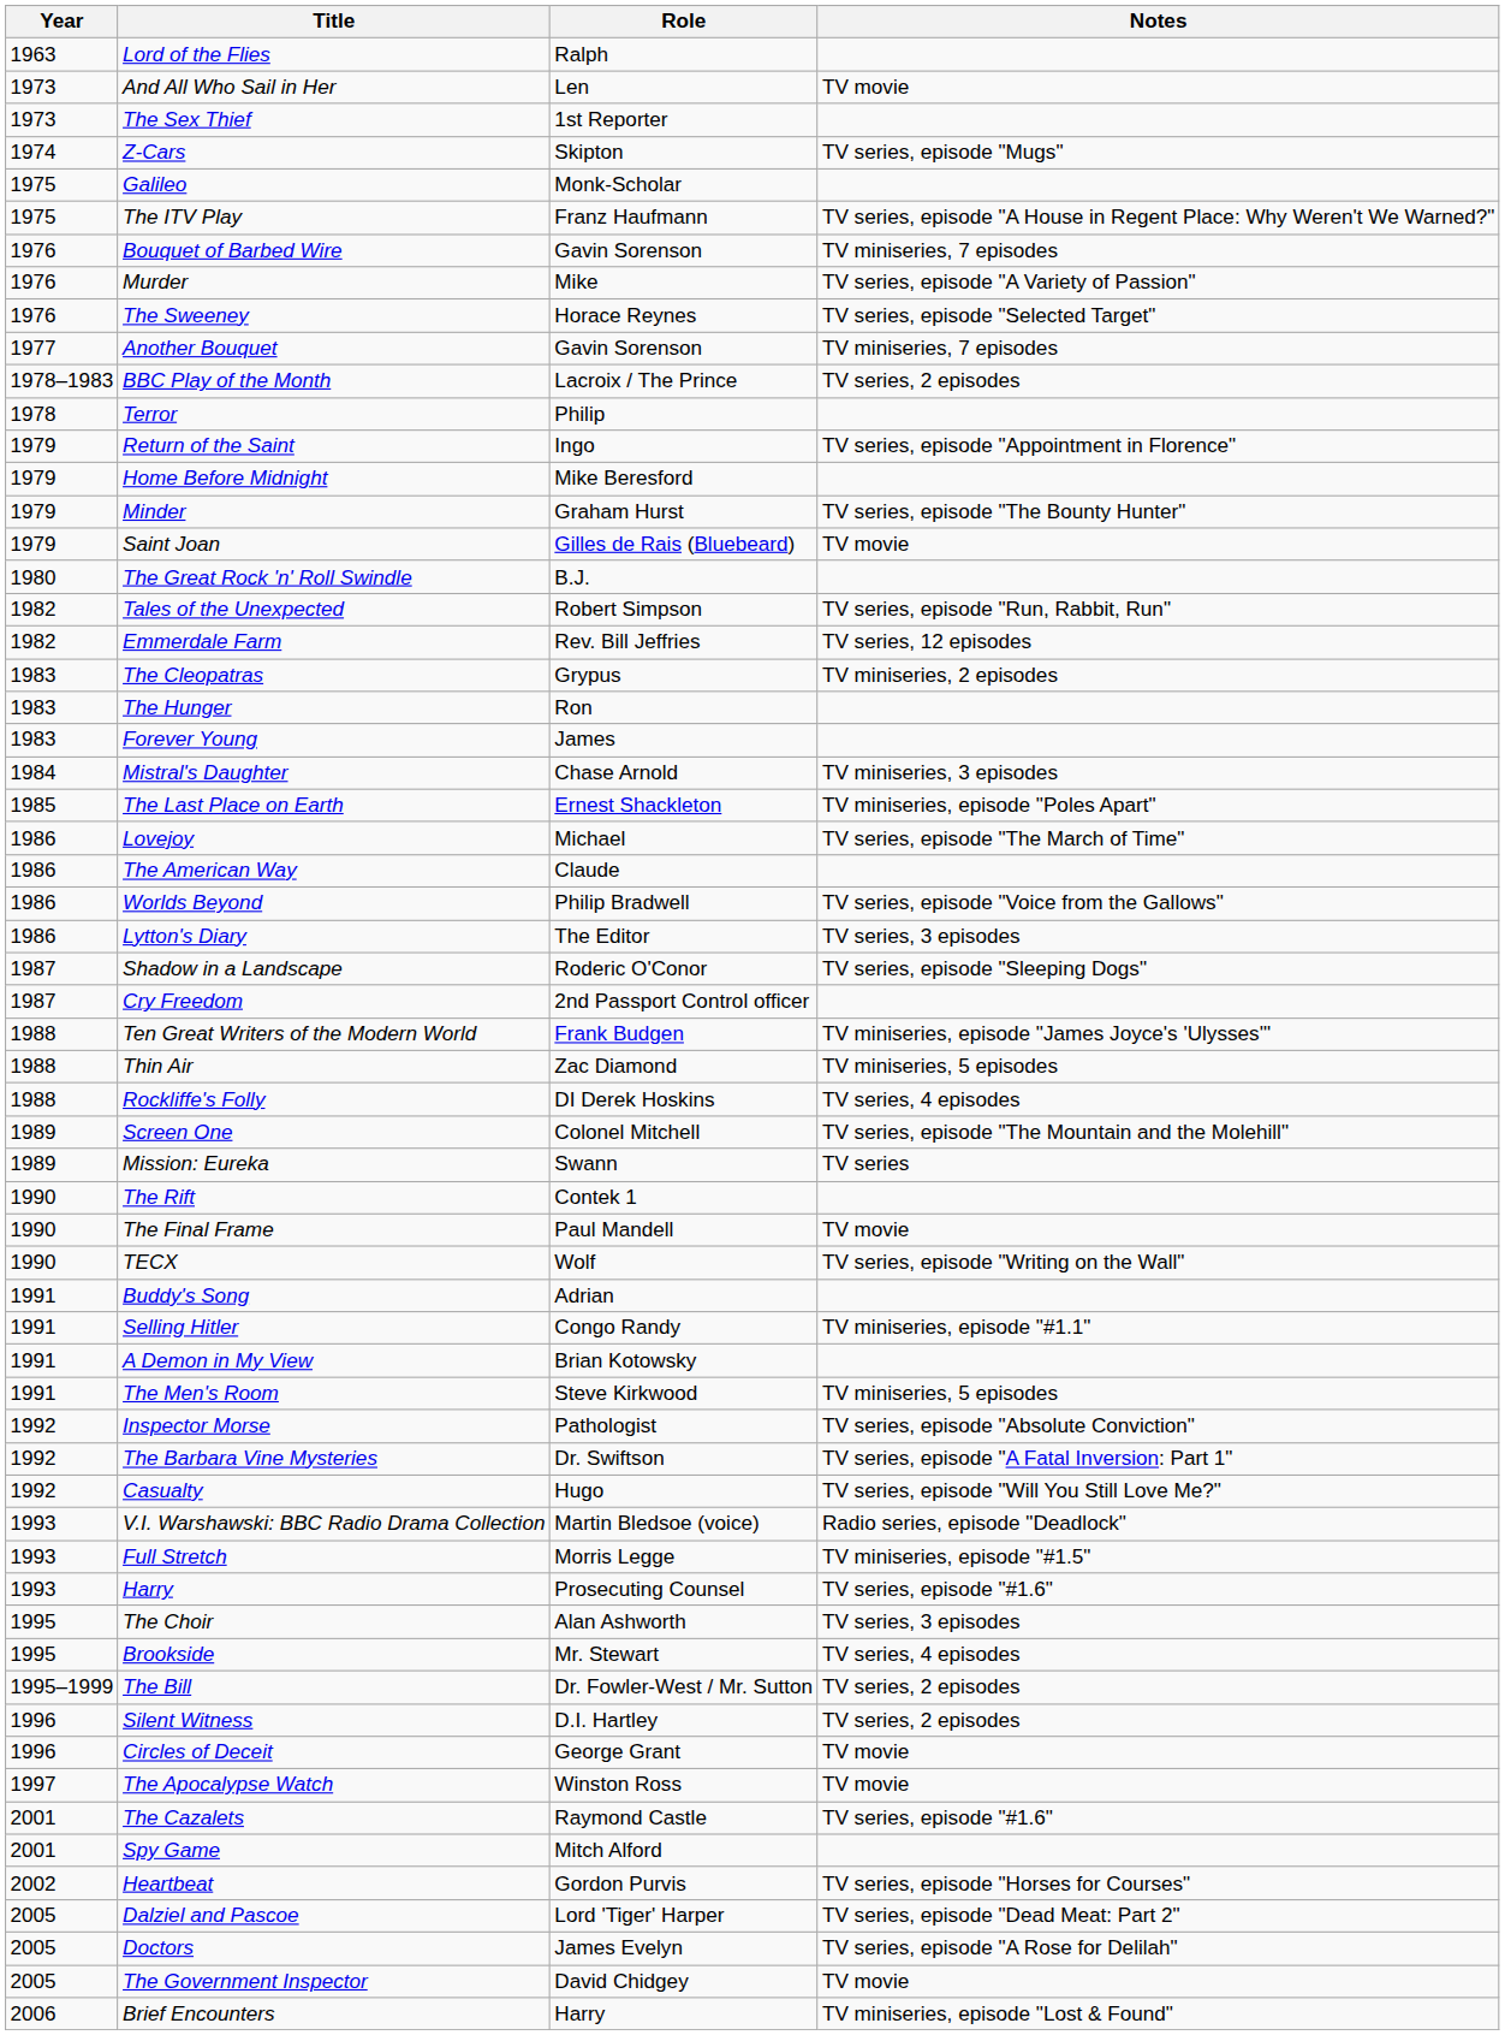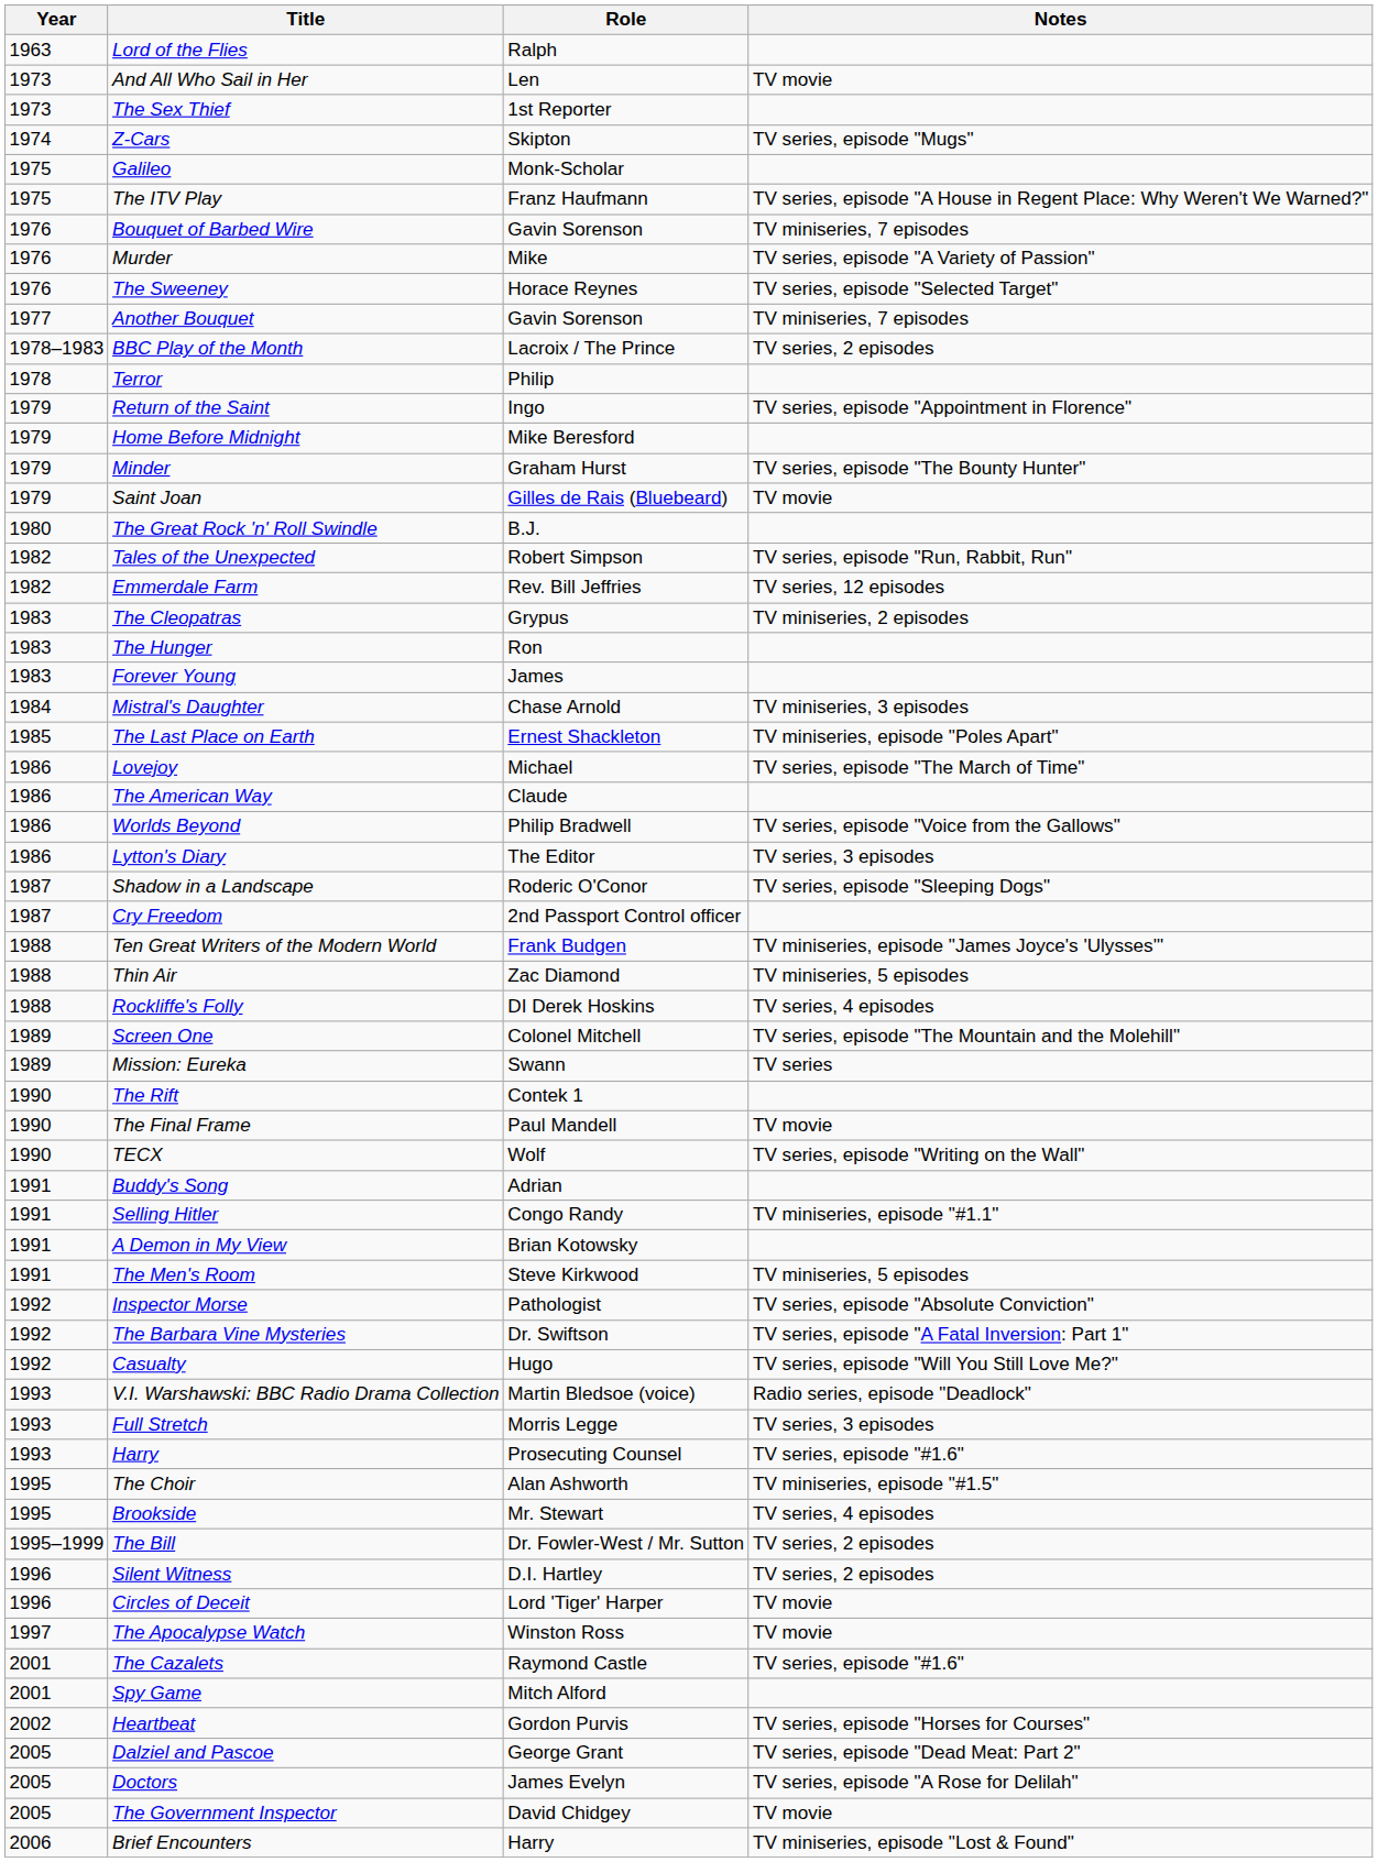 <table class="wikitable">
 <tr>
 <th>Year</th>
 <th>Title</th>
 <th>Role</th>
 <th>Notes</th>
 </tr>
 <tr>
 <td>1963</td>
 <td><em><a href='#'>Lord of the Flies</a></em></td>
 <td>Ralph</td>
 <td></td>
 </tr>
 <tr>
 <td>1973</td>
 <td><em>And All Who Sail in Her</em></td>
 <td>Len</td>
 <td>TV movie</td>
 </tr>
 <tr>
 <td>1973</td>
 <td><em><a href='#'>The Sex Thief</a></em></td>
 <td>1st Reporter</td>
 <td></td>
 </tr>
 <tr>
 <td>1974</td>
 <td><em><a href='#'>Z-Cars</a></em></td>
 <td>Skipton</td>
 <td>TV series, episode "Mugs"</td>
 </tr>
 <tr>
 <td>1975</td>
 <td><em><a href='#'>Galileo</a></em></td>
 <td>Monk-Scholar</td>
 <td></td>
 </tr>
 <tr>
 <td>1975</td>
 <td><em>The ITV Play</em></td>
 <td>Franz Haufmann</td>
 <td>TV series, episode "A House in Regent Place: Why Weren't We Warned?"</td>
 </tr>
 <tr>
 <td>1976</td>
 <td><em><a href='#'>Bouquet of Barbed Wire</a></em></td>
 <td>Gavin Sorenson</td>
 <td>TV miniseries, 7 episodes</td>
 </tr>
 <tr>
 <td>1976</td>
 <td><em>Murder</em></td>
 <td>Mike</td>
 <td>TV series, episode "A Variety of Passion"</td>
 </tr>
 <tr>
 <td>1976</td>
 <td><em><a href='#'>The Sweeney</a></em></td>
 <td>Horace Reynes</td>
 <td>TV series, episode "Selected Target"</td>
 </tr>
 <tr>
 <td>1977</td>
 <td><em><a href='#'>Another Bouquet</a></em></td>
 <td>Gavin Sorenson</td>
 <td>TV miniseries, 7 episodes</td>
 </tr>
 <tr>
 <td>1978–1983</td>
 <td><em><a href='#'>BBC Play of the Month</a></em></td>
 <td>Lacroix / The Prince</td>
 <td>TV series, 2 episodes</td>
 </tr>
 <tr>
 <td>1978</td>
 <td><em><a href='#'>Terror</a></em></td>
 <td>Philip</td>
 <td></td>
 </tr>
 <tr>
 <td>1979</td>
 <td><em><a href='#'>Return of the Saint</a></em></td>
 <td>Ingo</td>
 <td>TV series, episode "Appointment in Florence"</td>
 </tr>
 <tr>
 <td>1979</td>
 <td><em><a href='#'>Home Before Midnight</a></em></td>
 <td>Mike Beresford</td>
 <td></td>
 </tr>
 <tr>
 <td>1979</td>
 <td><em><a href='#'>Minder</a></em></td>
 <td>Graham Hurst</td>
 <td>TV series, episode "The Bounty Hunter"</td>
 </tr>
 <tr>
 <td>1979</td>
 <td><em>Saint Joan</em></td>
 <td><a href='#'>Gilles de Rais</a> (<a href='#'>Bluebeard</a>)</td>
 <td>TV movie</td>
 </tr>
 <tr>
 <td>1980</td>
 <td><em><a href='#'>The Great Rock 'n' Roll Swindle</a></em></td>
 <td>B.J.</td>
 <td></td>
 </tr>
 <tr>
 <td>1982</td>
 <td><em><a href='#'>Tales of the Unexpected</a></em></td>
 <td>Robert Simpson</td>
 <td>TV series, episode "Run, Rabbit, Run"</td>
 </tr>
 <tr>
 <td>1982</td>
 <td><em><a href='#'>Emmerdale Farm</a></em></td>
 <td>Rev. Bill Jeffries</td>
 <td>TV series, 12 episodes</td>
 </tr>
 <tr>
 <td>1983</td>
 <td><em><a href='#'>The Cleopatras</a></em></td>
 <td>Grypus</td>
 <td>TV miniseries, 2 episodes</td>
 </tr>
 <tr>
 <td>1983</td>
 <td><em><a href='#'>The Hunger</a></em></td>
 <td>Ron</td>
 <td></td>
 </tr>
 <tr>
 <td>1983</td>
 <td><em><a href='#'>Forever Young</a></em></td>
 <td>James</td>
 <td></td>
 </tr>
 <tr>
 <td>1984</td>
 <td><em><a href='#'>Mistral's Daughter</a></em></td>
 <td>Chase Arnold</td>
 <td>TV miniseries, 3 episodes</td>
 </tr>
 <tr>
 <td>1985</td>
 <td><em><a href='#'>The Last Place on Earth</a></em></td>
 <td><a href='#'>Ernest Shackleton</a></td>
 <td>TV miniseries, episode "Poles Apart"</td>
 </tr>
 <tr>
 <td>1986</td>
 <td><em><a href='#'>Lovejoy</a></em></td>
 <td>Michael</td>
 <td>TV series, episode "The March of Time"</td>
 </tr>
 <tr>
 <td>1986</td>
 <td><em><a href='#'>The American Way</a></em></td>
 <td>Claude</td>
 <td></td>
 </tr>
 <tr>
 <td>1986</td>
 <td><em><a href='#'>Worlds Beyond</a></em></td>
 <td>Philip Bradwell</td>
 <td>TV series, episode "Voice from the Gallows"</td>
 </tr>
 <tr>
 <td>1986</td>
 <td><em><a href='#'>Lytton's Diary</a></em></td>
 <td>The Editor</td>
 <td>TV series, 3 episodes</td>
 </tr>
 <tr>
 <td>1987</td>
 <td><em>Shadow in a Landscape</em></td>
 <td>Roderic O'Conor</td>
 <td>TV series, episode "Sleeping Dogs"</td>
 </tr>
 <tr>
 <td>1987</td>
 <td><em><a href='#'>Cry Freedom</a></em></td>
 <td>2nd Passport Control officer</td>
 <td></td>
 </tr>
 <tr>
 <td>1988</td>
 <td><em>Ten Great Writers of the Modern World</em></td>
 <td><a href='#'>Frank Budgen</a></td>
 <td>TV miniseries, episode "James Joyce's 'Ulysses'"</td>
 </tr>
 <tr>
 <td>1988</td>
 <td><em>Thin Air</em></td>
 <td>Zac Diamond</td>
 <td>TV miniseries, 5 episodes</td>
 </tr>
 <tr>
 <td>1988</td>
 <td><em><a href='#'>Rockliffe's Folly</a></em></td>
 <td>DI Derek Hoskins</td>
 <td>TV series, 4 episodes</td>
 </tr>
 <tr>
 <td>1989</td>
 <td><em><a href='#'>Screen One</a></em></td>
 <td>Colonel Mitchell</td>
 <td>TV series, episode "The Mountain and the Molehill"</td>
 </tr>
 <tr>
 <td>1989</td>
 <td><em>Mission: Eureka</em></td>
 <td>Swann</td>
 <td>TV series</td>
 </tr>
 <tr>
 <td>1990</td>
 <td><em><a href='#'>The Rift</a></em></td>
 <td>Contek 1</td>
 <td></td>
 </tr>
 <tr>
 <td>1990</td>
 <td><em>The Final Frame</em></td>
 <td>Paul Mandell</td>
 <td>TV movie</td>
 </tr>
 <tr>
 <td>1990</td>
 <td><em>TECX</em></td>
 <td>Wolf</td>
 <td>TV series, episode "Writing on the Wall"</td>
 </tr>
 <tr>
 <td>1991</td>
 <td><em><a href='#'>Buddy's Song</a></em></td>
 <td>Adrian</td>
 <td></td>
 </tr>
 <tr>
 <td>1991</td>
 <td><em><a href='#'>Selling Hitler</a></em></td>
 <td>Congo Randy</td>
 <td>TV miniseries, episode "#1.1"</td>
 </tr>
 <tr>
 <td>1991</td>
 <td><em><a href='#'>A Demon in My View</a></em></td>
 <td>Brian Kotowsky</td>
 <td></td>
 </tr>
 <tr>
 <td>1991</td>
 <td><em><a href='#'>The Men's Room</a></em></td>
 <td>Steve Kirkwood</td>
 <td>TV miniseries, 5 episodes</td>
 </tr>
 <tr>
 <td>1992</td>
 <td><em><a href='#'>Inspector Morse</a></em></td>
 <td>Pathologist</td>
 <td>TV series, episode "Absolute Conviction"</td>
 </tr>
 <tr>
 <td>1992</td>
 <td><em><a href='#'>The Barbara Vine Mysteries</a></em></td>
 <td>Dr. Swiftson</td>
 <td>TV series, episode "<a href='#'>A Fatal Inversion</a>: Part 1"</td>
 </tr>
 <tr>
 <td>1992</td>
 <td><em><a href='#'>Casualty</a></em></td>
 <td>Hugo</td>
 <td>TV series, episode "Will You Still Love Me?"</td>
 </tr>
 <tr>
 <td>1993</td>
 <td><em>V.I. Warshawski: BBC Radio Drama Collection</em></td>
 <td>Martin Bledsoe (voice)</td>
 <td>Radio series, episode "Deadlock"</td>
 </tr>
 <tr>
 <td>1993</td>
 <td><em><a href='#'>Full Stretch</a></em></td>
 <td>Morris Legge</td>
-<td>TV miniseries, episode "#1.5"</td>
+<td>TV series, 3 episodes</td>
 </tr>
 <tr>
 <td>1993</td>
 <td><em><a href='#'>Harry</a></em></td>
 <td>Prosecuting Counsel</td>
 <td>TV series, episode "#1.6"</td>
 </tr>
 <tr>
 <td>1995</td>
 <td><em>The Choir</em></td>
 <td>Alan Ashworth</td>
-<td>TV series, 3 episodes</td>
+<td>TV miniseries, episode "#1.5"</td>
 </tr>
 <tr>
 <td>1995</td>
 <td><em><a href='#'>Brookside</a></em></td>
 <td>Mr. Stewart</td>
 <td>TV series, 4 episodes</td>
 </tr>
 <tr>
 <td>1995–1999</td>
 <td><em><a href='#'>The Bill</a></em></td>
 <td>Dr. Fowler-West / Mr. Sutton</td>
 <td>TV series, 2 episodes</td>
 </tr>
 <tr>
 <td>1996</td>
 <td><em><a href='#'>Silent Witness</a></em></td>
 <td>D.I. Hartley</td>
 <td>TV series, 2 episodes</td>
 </tr>
 <tr>
 <td>1996</td>
 <td><em><a href='#'>Circles of Deceit</a></em></td>
-<td>George Grant</td>
+<td>Lord 'Tiger' Harper</td>
 <td>TV movie</td>
 </tr>
 <tr>
 <td>1997</td>
 <td><em><a href='#'>The Apocalypse Watch</a></em></td>
 <td>Winston Ross</td>
 <td>TV movie</td>
 </tr>
 <tr>
 <td>2001</td>
 <td><em><a href='#'>The Cazalets</a></em></td>
 <td>Raymond Castle</td>
 <td>TV series, episode "#1.6"</td>
 </tr>
 <tr>
 <td>2001</td>
 <td><em><a href='#'>Spy Game</a></em></td>
 <td>Mitch Alford</td>
 <td></td>
 </tr>
 <tr>
 <td>2002</td>
 <td><em><a href='#'>Heartbeat</a></em></td>
 <td>Gordon Purvis</td>
 <td>TV series, episode "Horses for Courses"</td>
 </tr>
 <tr>
 <td>2005</td>
 <td><em><a href='#'>Dalziel and Pascoe</a></em></td>
-<td>Lord 'Tiger' Harper</td>
+<td>George Grant</td>
 <td>TV series, episode "Dead Meat: Part 2"</td>
 </tr>
 <tr>
 <td>2005</td>
 <td><em><a href='#'>Doctors</a></em></td>
 <td>James Evelyn</td>
 <td>TV series, episode "A Rose for Delilah"</td>
 </tr>
 <tr>
 <td>2005</td>
 <td><em><a href='#'>The Government Inspector</a></em></td>
 <td>David Chidgey</td>
 <td>TV movie</td>
 </tr>
 <tr>
 <td>2006</td>
 <td><em>Brief Encounters</em></td>
 <td>Harry</td>
 <td>TV miniseries, episode "Lost & Found"</td>
 </tr>
 </table>
